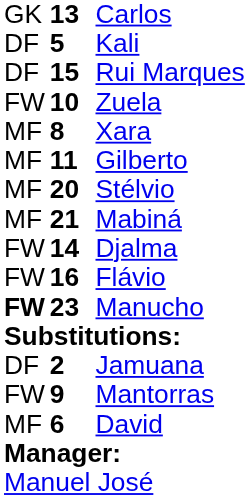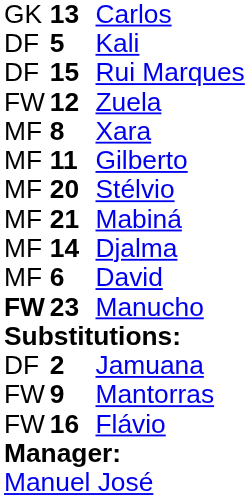 <table style="font-size: 90%" cellspacing="0" cellpadding="0">
 <tr>
 <th width="25"></th>
 <th width="25"></th>
 </tr>
 <tr>
 <td>GK</td>
 <td><strong>13</strong></td>
 <td><a href='#'>Carlos</a></td>
 </tr>
 <tr>
 <td>DF</td>
 <td><strong>5</strong></td>
 <td><a href='#'>Kali</a></td>
 </tr>
 <tr>
 <td>DF</td>
 <td><strong>15</strong></td>
 <td><a href='#'>Rui Marques</a></td>
 </tr>
 <tr>
 <td>FW</td>
-<td><strong>10</strong></td>
+<td><strong>12</strong></td>
 <td><a href='#'>Zuela</a></td>
 </tr>
 <tr>
 <td>MF</td>
 <td><strong>8</strong></td>
 <td><a href='#'>Xara</a></td>
 </tr>
 <tr>
 <td>MF</td>
 <td><strong>11</strong></td>
 <td><a href='#'>Gilberto</a></td>
 <td></td>
 <td></td>
 </tr>
 <tr>
 <td>MF</td>
 <td><strong>20</strong></td>
 <td><a href='#'>Stélvio</a></td>
 <td></td>
 </tr>
 <tr>
 <td>MF</td>
 <td><strong>21</strong></td>
 <td><a href='#'>Mabiná</a></td>
 </tr>
 <tr>
-<td>FW</td>
+<td>MF</td>
 <td><strong>14</strong></td>
 <td><a href='#'>Djalma</a></td>
 <td></td>
 <td></td>
 </tr>
 <tr>
-<td>FW</td>
-<td><strong>16</strong></td>
-<td><a href='#'>Flávio</a></td>
+<td>MF</td>
+<td><strong>6</strong></td>
+<td><a href='#'>David</a></td>
 <td></td>
 <td></td>
 </tr>
 <tr>
 <td><strong>FW</strong></td>
 <td><strong>23</strong></td>
 <td><a href='#'>Manucho</a></td>
 </tr>
 <tr>
 <td colspan=3><strong>Substitutions:</strong></td>
 </tr>
 <tr>
 <td>DF</td>
 <td><strong>2</strong></td>
 <td><a href='#'>Jamuana</a></td>
 <td></td>
 <td></td>
 </tr>
 <tr>
 <td>FW</td>
 <td><strong>9</strong></td>
 <td><a href='#'>Mantorras</a></td>
 <td></td>
 <td></td>
 </tr>
 <tr>
-<td>MF</td>
-<td><strong>6</strong></td>
-<td><a href='#'>David</a></td>
+<td>FW</td>
+<td><strong>16</strong></td>
+<td><a href='#'>Flávio</a></td>
 <td></td>
 <td></td>
 </tr>
 <tr>
 <td colspan=3><strong>Manager:</strong></td>
 </tr>
 <tr>
 <td colspan=3> <a href='#'>Manuel José</a></td>
 </tr>
 </table>
